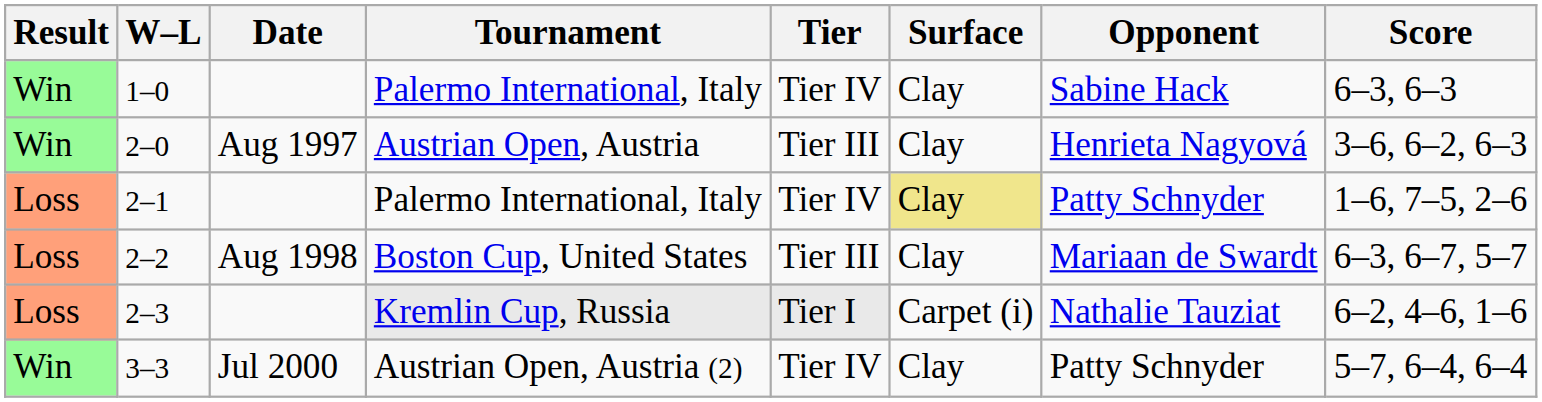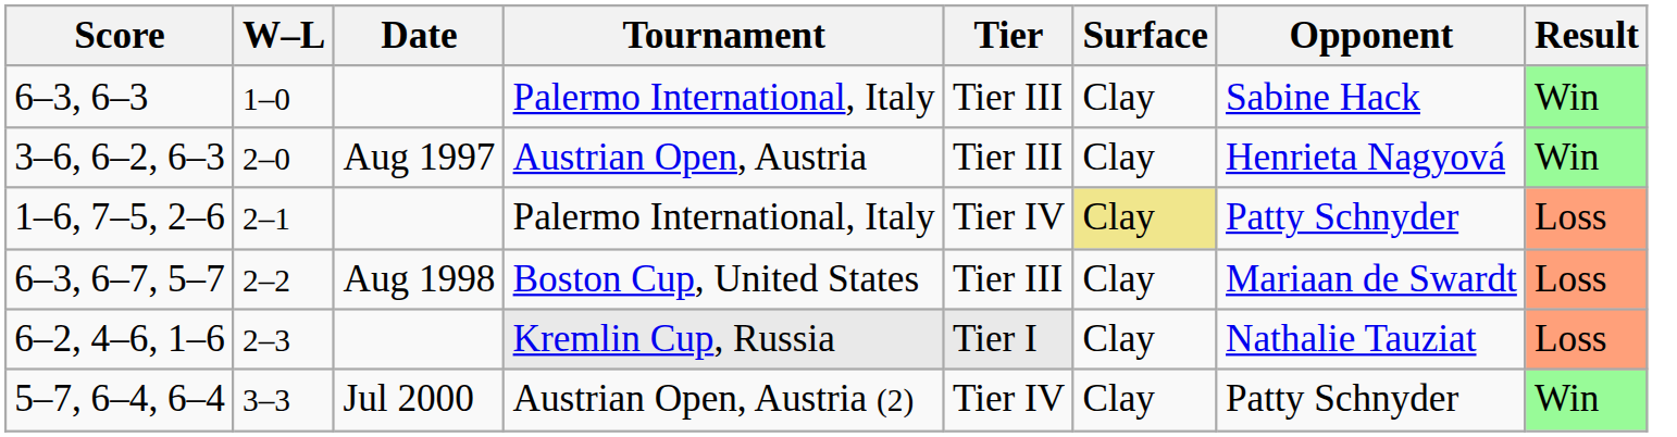 <table class="sortable wikitable">
 <tr>
-<th>Result</th>
+<th class="unsortable">Score</th>
 <th class="unsortable">W–L</th>
 <th>Date</th>
 <th>Tournament</th>
 <th>Tier</th>
 <th>Surface</th>
 <th>Opponent</th>
-<th class="unsortable">Score</th>
+<th>Result</th>
 </tr>
 <tr>
-<td style="background:#98fb98;">Win</td>
+<td>6–3, 6–3</td>
 <td><small>1–0</small></td>
 <td><a href='#'></a></td>
 <td><a href='#'>Palermo International</a>, Italy</td>
-<td>Tier IV</td>
+<td>Tier III</td>
 <td>Clay</td>
 <td> <a href='#'>Sabine Hack</a></td>
-<td>6–3, 6–3</td>
+<td style="background:#98fb98;">Win</td>
 </tr>
 <tr>
-<td style="background:#98fb98;">Win</td>
+<td>3–6, 6–2, 6–3</td>
 <td><small>2–0</small></td>
 <td>Aug 1997</td>
 <td><a href='#'>Austrian Open</a>, Austria</td>
 <td>Tier III</td>
 <td>Clay</td>
 <td> <a href='#'>Henrieta Nagyová</a></td>
-<td>3–6, 6–2, 6–3</td>
+<td style="background:#98fb98;">Win</td>
 </tr>
 <tr>
-<td style="background:#ffa07a;">Loss</td>
+<td>1–6, 7–5, 2–6</td>
 <td><small>2–1</small></td>
 <td><a href='#'></a></td>
 <td>Palermo International, Italy</td>
 <td>Tier IV</td>
 <td style="background: khaki;">Clay</td>
 <td> <a href='#'>Patty Schnyder</a></td>
-<td>1–6, 7–5, 2–6</td>
+<td style="background:#ffa07a;">Loss</td>
 </tr>
 <tr>
-<td style="background:#ffa07a;">Loss</td>
+<td>6–3, 6–7, 5–7</td>
 <td><small>2–2</small></td>
 <td>Aug 1998</td>
 <td><a href='#'>Boston Cup</a>, United States</td>
 <td>Tier III</td>
 <td>Clay</td>
 <td> <a href='#'>Mariaan de Swardt</a></td>
-<td>6–3, 6–7, 5–7</td>
+<td style="background:#ffa07a;">Loss</td>
 </tr>
 <tr>
-<td style="background:#ffa07a;">Loss</td>
+<td>6–2, 4–6, 1–6</td>
 <td><small>2–3</small></td>
 <td><a href='#'></a></td>
 <td style="background:#e9e9e9;"><a href='#'>Kremlin Cup</a>, Russia</td>
 <td style="background:#e9e9e9;">Tier I</td>
-<td>Carpet (i)</td>
+<td>Clay</td>
 <td> <a href='#'>Nathalie Tauziat</a></td>
-<td>6–2, 4–6, 1–6</td>
+<td style="background:#ffa07a;">Loss</td>
 </tr>
 <tr>
-<td style="background:#98fb98;">Win</td>
+<td>5–7, 6–4, 6–4</td>
 <td><small>3–3</small></td>
 <td>Jul 2000</td>
 <td>Austrian Open, Austria <small>(2)</small></td>
 <td>Tier IV</td>
 <td>Clay</td>
 <td> Patty Schnyder</td>
-<td>5–7, 6–4, 6–4</td>
+<td style="background:#98fb98;">Win</td>
 </tr>
 </table>
